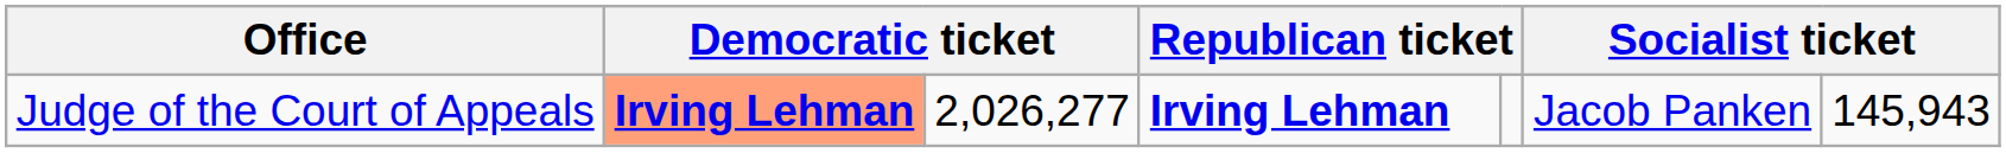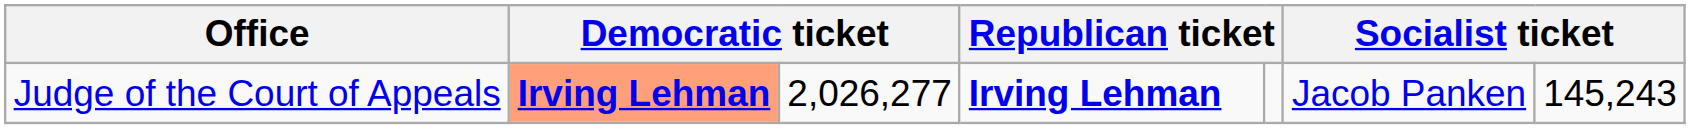 <table class=wikitable>
 <tr bgcolor=lightgrey>
 <th>Office</th>
 <th colspan="2" ><a href='#'>Democratic</a> ticket</th>
 <th colspan="2" ><a href='#'>Republican</a> ticket</th>
 <th colspan="2" ><a href='#'>Socialist</a> ticket</th>
 </tr>
 <tr>
 <td><a href='#'>Judge of the Court of Appeals</a></td>
 <td style="background: lightsalmon;"><strong><a href='#'>Irving Lehman</a></strong></td>
 <td align="right">2,026,277</td>
 <td><strong><a href='#'>Irving Lehman</a></strong></td>
 <td align="right"></td>
 <td><a href='#'>Jacob Panken</a></td>
-<td align="right">145,943</td>
+<td align="right">145,243</td>
 </tr>
 </table>
